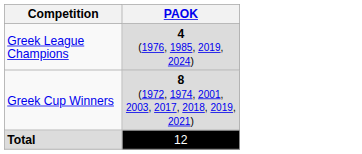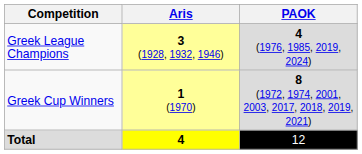 <table class="wikitable" style="text-align:center;font-size:95%">
 <tr>
 <th width="140">Competition</th>
+<th width="140"><a href='#'>Aris</a></th>
 <th width="140"><a href='#'>PAOK</a></th>
 </tr>
 <tr>
 <td align=left><a href='#'>Greek League Champions</a></td>
+<td bgcolor=#FFFF99 align="center"><strong>3</strong> <br> <small>(<a href='#'>1928</a>, <a href='#'>1932</a>, <a href='#'>1946</a>)</small></td>
 <td style="color:black;background:#DCDCDC" align="center"><strong>4</strong> <br> <small>(<a href='#'>1976</a>, <a href='#'>1985</a>, <a href='#'>2019</a>, <a href='#'>2024</a>)</small></td>
 </tr>
 <tr>
 <td align=left><a href='#'>Greek Cup Winners</a></td>
+<td bgcolor=#FFFF99 align="center"><strong>1</strong> <br> <small>(<a href='#'>1970</a>)</small></td>
 <td style="color:black;background:#DCDCDC" align="center"><strong>8</strong> <br> <small>(<a href='#'>1972</a>, <a href='#'>1974</a>, <a href='#'>2001</a>, <a href='#'>2003</a>, <a href='#'>2017</a>, <a href='#'>2018</a>, <a href='#'>2019</a>, <a href='#'>2021</a>)</small></td>
 </tr>
 <tr>
 <td bgcolor=#dcdcdc align=left><strong>Total</strong></td>
+<td bgcolor=#FFFF00 align="center"><strong>4</strong></td>
 <td style="color:white;background:#000000">12</td>
 </tr>
 </table>
